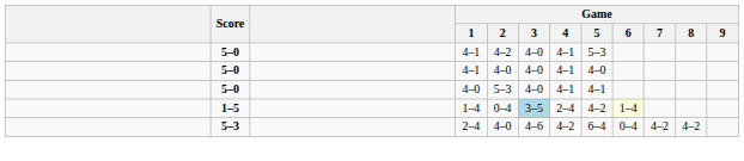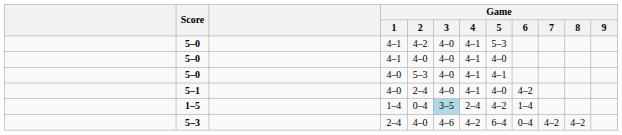 <table class="wikitable" style="text-align: center;">
 <tr>
 <th rowspan=2 align="right" width="270"></th>
 <th rowspan=2 width="45">Score</th>
 <th rowspan=2 align="left" width="270"></th>
 <th colspan=9>Game</th>
 </tr>
 <tr>
 <th width="35">1</th>
 <th width="35">2</th>
 <th width="35">3</th>
 <th width="35">4</th>
 <th width="35">5</th>
 <th width="35">6</th>
 <th width="35">7</th>
 <th width="35">8</th>
 <th width="35">9</th>
 </tr>
 <tr>
 <td align=left><strong><br></strong></td>
 <td align=center><strong>5–0</strong></td>
 <td align=left><br></td>
 <td>4–1</td>
 <td>4–2</td>
 <td>4–0</td>
 <td>4–1</td>
 <td>5–3</td>
 <td></td>
 <td></td>
 <td></td>
 <td></td>
 </tr>
 <tr>
 <td align=left><strong><br></strong></td>
 <td align=center><strong>5–0</strong></td>
 <td align=left><br></td>
 <td>4–1</td>
 <td>4–0</td>
 <td>4–0</td>
 <td>4–1</td>
 <td>4–0</td>
 <td></td>
 <td></td>
 <td></td>
 <td></td>
 </tr>
 <tr>
 <td align=left><strong><br></strong></td>
 <td align=center><strong>5–0</strong></td>
 <td align=left><br></td>
 <td>4–0</td>
 <td>5–3</td>
 <td>4–0</td>
 <td>4–1</td>
 <td>4–1</td>
 <td></td>
 <td></td>
 <td></td>
 <td></td>
 </tr>
 <tr>
+<td align=left><strong><br></strong></td>
+<td align=center><strong>5–1</strong></td>
+<td align=left><br></td>
+<td>4–0</td>
+<td>2–4</td>
+<td>4–0</td>
+<td>4–1</td>
+<td>4–0</td>
+<td>4–2</td>
+<td></td>
+<td></td>
+<td></td>
+</tr>
+<tr>
 <td align=left><br></td>
 <td align=center><strong>1–5</strong></td>
 <td align=left><strong><br></strong></td>
 <td>1–4</td>
 <td>0–4</td>
 <td style="background: lightblue;">3–5</td>
 <td>2–4</td>
 <td>4–2</td>
-<td style="background: lightyellow;">1–4</td>
+<td>1–4</td>
 <td></td>
 <td></td>
 <td></td>
 </tr>
 <tr>
 <td align=left><strong><br></strong></td>
 <td align=center><strong>5–3</strong></td>
 <td align=left><br></td>
 <td>2–4</td>
 <td>4–0</td>
 <td>4–6</td>
 <td>4–2</td>
 <td>6–4</td>
 <td>0–4</td>
 <td>4–2</td>
 <td>4–2</td>
 <td></td>
 </tr>
 </table>
